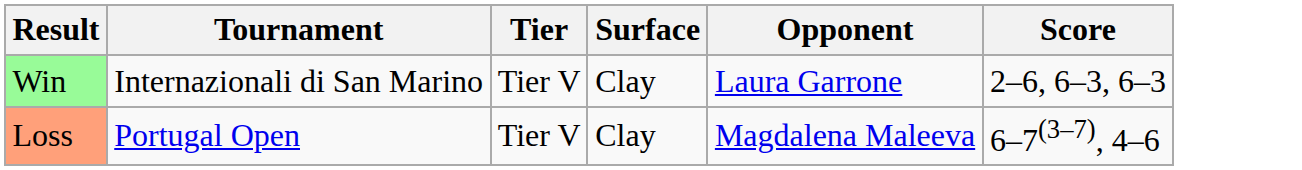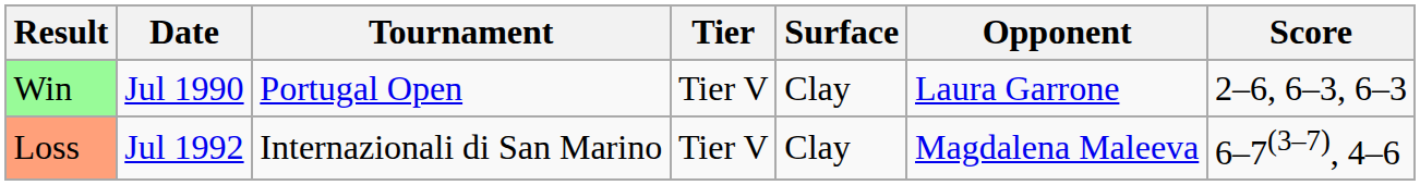 <table class="sortable wikitable">
 <tr>
 <th>Result</th>
+<th>Date</th>
 <th>Tournament</th>
 <th>Tier</th>
 <th>Surface</th>
 <th>Opponent</th>
 <th class="unsortable">Score</th>
 </tr>
 <tr>
 <td style="background:#98FB98;">Win</td>
-<td>Internazionali di San Marino</td>
+<td><a href='#'>Jul 1990</a></td>
+<td><a href='#'>Portugal Open</a></td>
 <td>Tier V</td>
 <td>Clay</td>
 <td> <a href='#'>Laura Garrone</a></td>
 <td>2–6, 6–3, 6–3</td>
 </tr>
 <tr>
 <td style="background:#FFA07A;">Loss</td>
-<td><a href='#'>Portugal Open</a></td>
+<td><a href='#'>Jul 1992</a></td>
+<td>Internazionali di San Marino</td>
 <td>Tier V</td>
 <td>Clay</td>
 <td> <a href='#'>Magdalena Maleeva</a></td>
 <td>6–7<sup>(3–7)</sup>, 4–6</td>
 </tr>
 </table>
